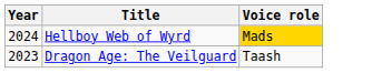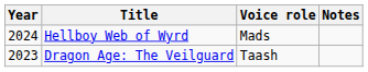 <table class="wikitable sortable">
 <tr>
 <th>Year</th>
 <th>Title</th>
 <th>Voice role</th>
+<th class="unsortable">Notes</th>
 </tr>
 <tr>
 <td>2024</td>
 <td><a href='#'>Hellboy Web of Wyrd</a></td>
-<td style="background: gold;">Mads</td>
+<td>Mads</td>
+<td></td>
 </tr>
 <tr>
 <td>2023</td>
 <td><a href='#'>Dragon Age: The Veilguard</a></td>
 <td>Taash</td>
+<td></td>
 </tr>
 </table>
